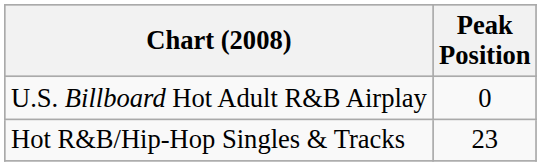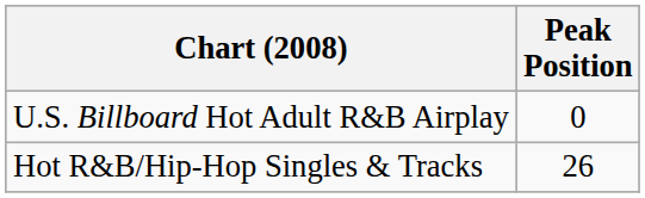 <table class="wikitable">
 <tr>
 <th align="left">Chart (2008)</th>
 <th align="left">Peak<br>Position</th>
 </tr>
 <tr>
 <td align="left">U.S. <em>Billboard</em> Hot Adult R&B Airplay</td>
 <td align="center">0</td>
 </tr>
 <tr>
 <td align="left">Hot R&B/Hip-Hop Singles & Tracks</td>
-<td align="center">23</td>
+<td align="center">26</td>
 </tr>
 </table>
